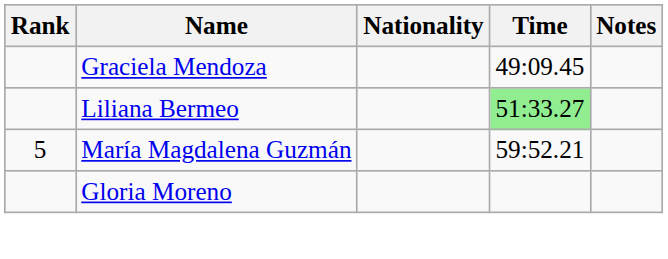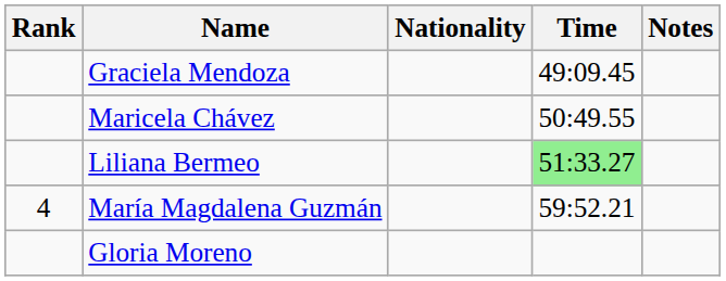 <table class="wikitable sortable" style="text-align:center;font-size:95%">
 <tr>
 <th>Rank</th>
 <th>Name</th>
 <th>Nationality</th>
 <th>Time</th>
 <th>Notes</th>
 </tr>
 <tr>
 <td></td>
 <td align=left><a href='#'>Graciela Mendoza</a></td>
 <td align=left></td>
 <td>49:09.45</td>
 <td></td>
 </tr>
 <tr>
 <td></td>
+<td align=left><a href='#'>Maricela Chávez</a></td>
+<td align=left></td>
+<td>50:49.55</td>
+<td></td>
+</tr>
+<tr>
+<td></td>
 <td align=left><a href='#'>Liliana Bermeo</a></td>
 <td align=left></td>
 <td style="background: lightgreen;">51:33.27</td>
 <td></td>
 </tr>
 <tr>
-<td>5</td>
+<td>4</td>
 <td align=left><a href='#'>María Magdalena Guzmán</a></td>
 <td align=left></td>
 <td>59:52.21</td>
 <td></td>
 </tr>
 <tr>
 <td></td>
 <td align=left><a href='#'>Gloria Moreno</a></td>
 <td align=left></td>
 <td></td>
 <td></td>
 </tr>
 </table>
